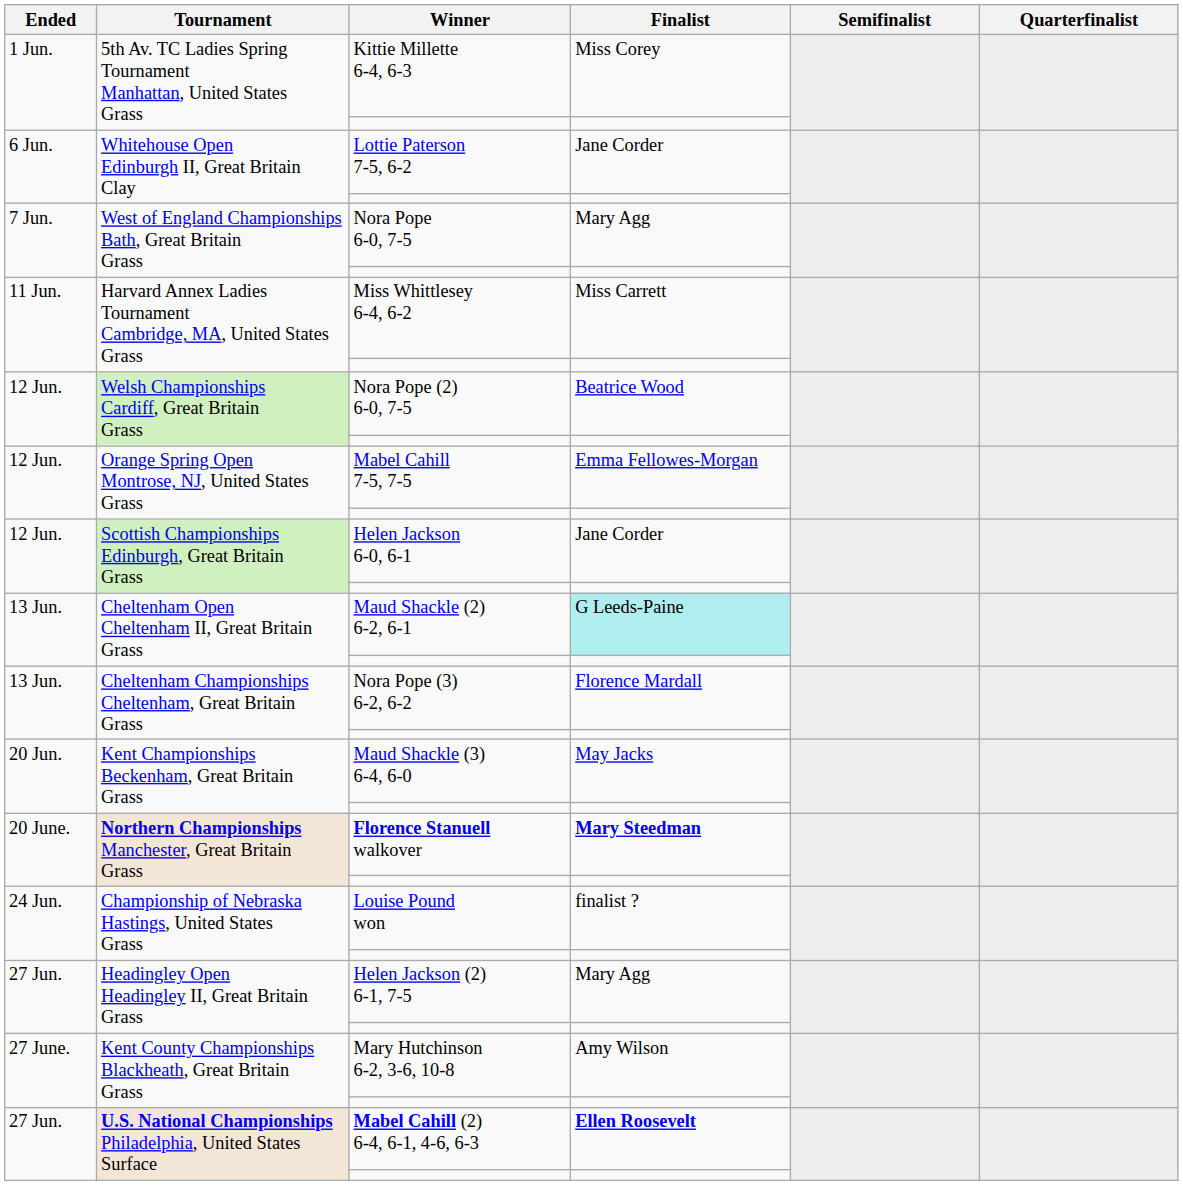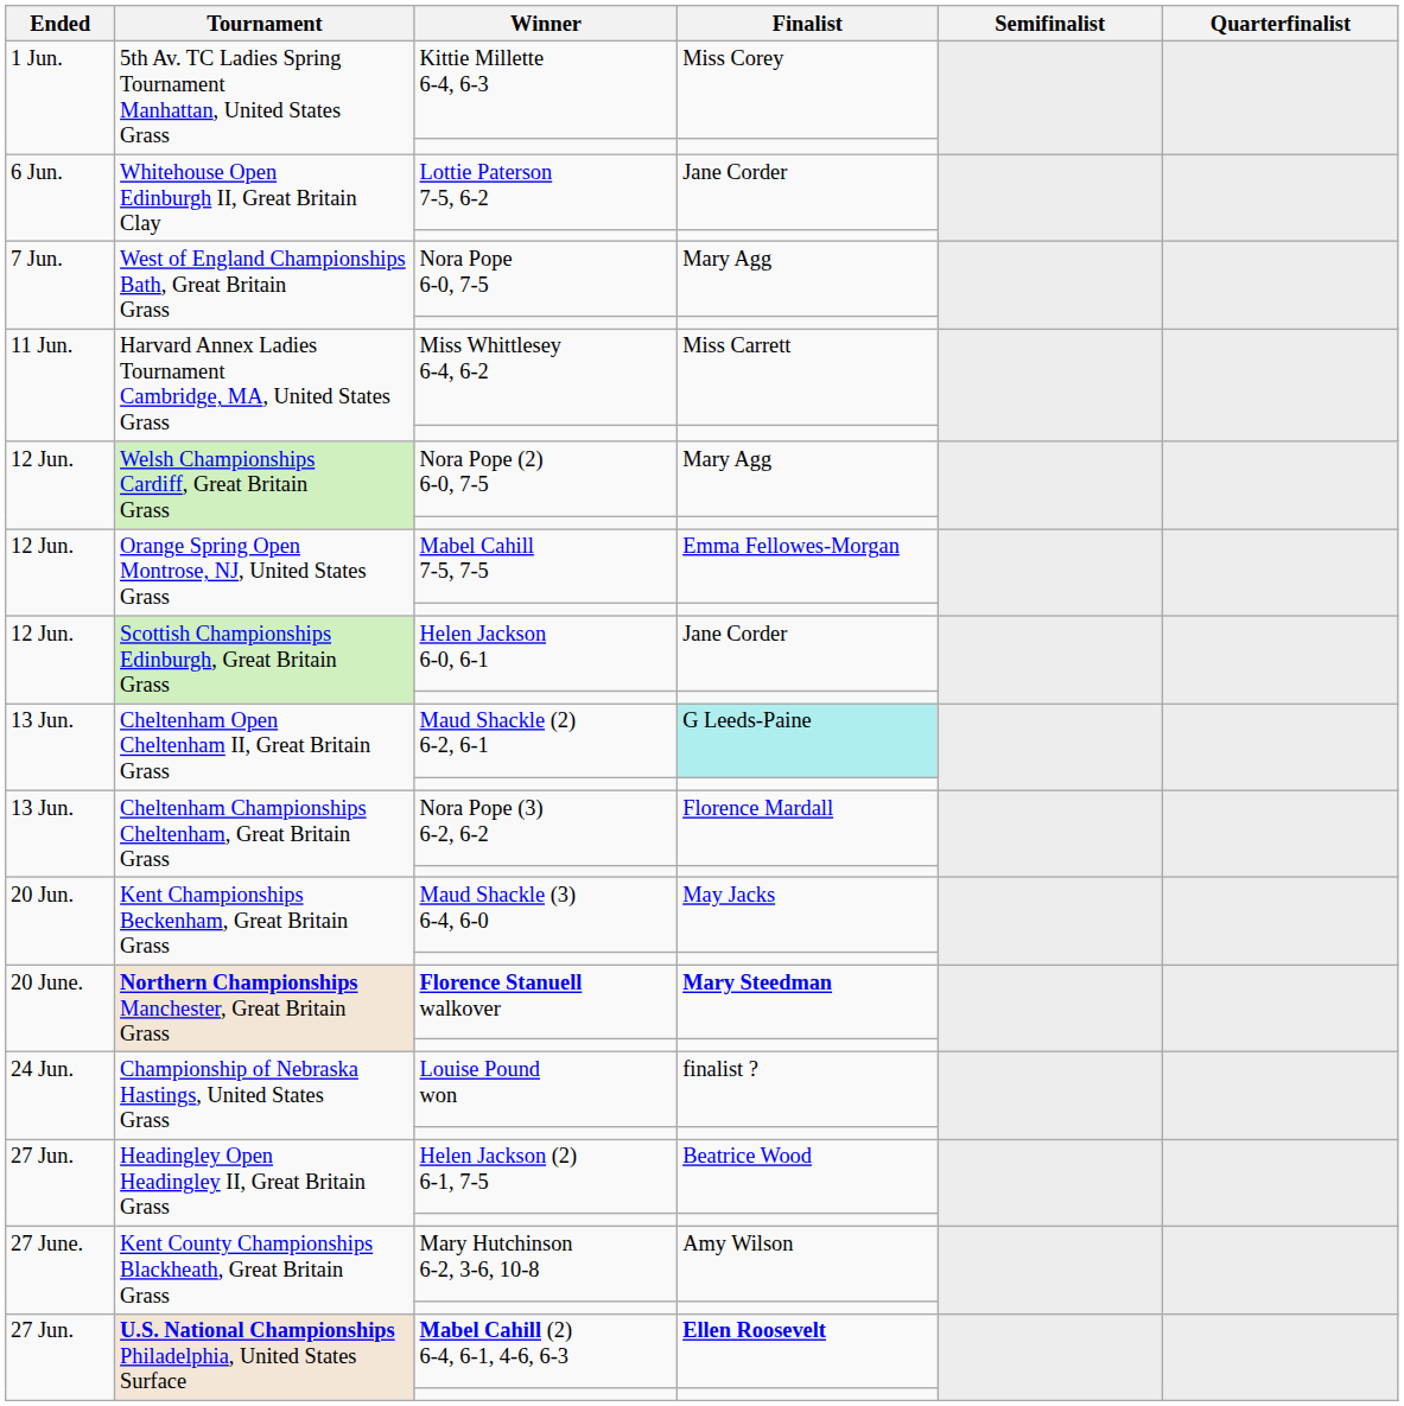 <table class="wikitable" style="font-size:85%;">
 <tr>
 <th width="75">Ended</th>
 <th width="230">Tournament</th>
 <th width="210">Winner</th>
 <th width="210">Finalist</th>
 <th width="170">Semifinalist</th>
 <th width="170">Quarterfinalist</th>
 </tr>
 <tr valign=top>
 <td rowspan=2>1 Jun.</td>
 <td rowspan=2>5th Av. TC Ladies Spring Tournament <br><a href='#'>Manhattan</a>, United States<br>Grass</td>
 <td> Kittie Millette<br>6-4, 6-3</td>
 <td> Miss Corey</td>
 <td style="background:#ededed;" rowspan=2></td>
 <td style="background:#ededed;" rowspan=2></td>
 </tr>
 <tr valign=top>
 <td></td>
 <td></td>
 </tr>
 <tr valign=top>
 <td rowspan=2>6 Jun.</td>
 <td rowspan="2"><a href='#'>Whitehouse Open</a><br><a href='#'>Edinburgh</a> II, Great Britain<br>Clay</td>
 <td> <a href='#'>Lottie Paterson</a><br>7-5, 6-2</td>
 <td> Jane Corder</td>
 <td style="background:#ededed;" rowspan=2></td>
 <td style="background:#ededed;" rowspan=2></td>
 </tr>
 <tr valign=top>
 <td></td>
 <td></td>
 </tr>
 <tr valign=top>
 <td rowspan=2>7 Jun.</td>
 <td rowspan="2"><a href='#'>West of England Championships</a> <br><a href='#'>Bath</a>, Great Britain<br>Grass</td>
 <td> Nora Pope <br>6-0, 7-5</td>
 <td> Mary Agg</td>
 <td style="background:#ededed;" rowspan=2></td>
 <td style="background:#ededed;" rowspan=2></td>
 </tr>
 <tr valign=top>
 <td></td>
 <td></td>
 </tr>
 <tr valign=top>
 <td rowspan=2>11 Jun.</td>
 <td rowspan=2>Harvard Annex Ladies Tournament  <br><a href='#'>Cambridge, MA</a>, United States<br>Grass</td>
 <td> Miss Whittlesey<br>6-4, 6-2</td>
 <td> Miss Carrett</td>
 <td style="background:#ededed;" rowspan=2></td>
 <td style="background:#ededed;" rowspan=2></td>
 </tr>
 <tr valign=top>
 <td></td>
 <td></td>
 </tr>
 <tr valign=top>
 <td rowspan=2>12 Jun.</td>
 <td style="background:#d0f0c0" rowspan="2"><a href='#'>Welsh Championships</a><br><a href='#'>Cardiff</a>, Great Britain<br>Grass</td>
 <td> Nora Pope (2)<br>6-0, 7-5</td>
-<td> <a href='#'>Beatrice Wood</a></td>
+<td> Mary Agg</td>
 <td style="background:#ededed;" rowspan=2></td>
 <td style="background:#ededed;" rowspan=2></td>
 </tr>
 <tr valign=top>
 <td></td>
 <td></td>
 </tr>
 <tr valign=top>
 <td rowspan=2>12 Jun.</td>
 <td rowspan="2"><a href='#'>Orange Spring Open</a><br><a href='#'>Montrose, NJ</a>, United States<br>Grass</td>
 <td>  <a href='#'>Mabel Cahill</a><br>7-5, 7-5</td>
 <td> <a href='#'>Emma Fellowes-Morgan</a></td>
 <td style="background:#ededed;" rowspan=2></td>
 <td style="background:#ededed;" rowspan=2></td>
 </tr>
 <tr valign=top>
 <td></td>
 <td></td>
 </tr>
 <tr valign=top>
 <td rowspan=2>12 Jun.</td>
 <td style="background:#d0f0c0"  rowspan="2"><a href='#'>Scottish Championships</a><br><a href='#'>Edinburgh</a>, Great Britain<br>Grass</td>
 <td> <a href='#'>Helen Jackson</a><br>6-0, 6-1</td>
 <td> Jane Corder</td>
 <td style="background:#ededed;" rowspan=2></td>
 <td style="background:#ededed;" rowspan=2></td>
 </tr>
 <tr valign=top>
 <td></td>
 <td></td>
 </tr>
 <tr valign=top>
 <td rowspan=2>13 Jun.</td>
 <td rowspan="2"><a href='#'>Cheltenham Open</a><br><a href='#'>Cheltenham</a> II, Great Britain<br>Grass</td>
 <td> <a href='#'>Maud Shackle</a> (2)<br>6-2, 6-1</td>
 <td style="background: paleturquoise;"> G Leeds-Paine</td>
 <td style="background:#ededed;" rowspan=2></td>
 <td style="background:#ededed;" rowspan=2></td>
 </tr>
 <tr valign=top>
 <td></td>
 <td></td>
 </tr>
 <tr valign=top>
 <td rowspan=2>13 Jun.</td>
 <td rowspan="2"><a href='#'>Cheltenham Championships</a><br><a href='#'>Cheltenham</a>, Great Britain<br>Grass</td>
 <td> Nora Pope (3)<br>6-2, 6-2</td>
 <td> <a href='#'>Florence Mardall</a></td>
 <td style="background:#ededed;" rowspan=2></td>
 <td style="background:#ededed;" rowspan=2></td>
 </tr>
 <tr valign=top>
 <td></td>
 <td></td>
 </tr>
 <tr valign=top>
 <td rowspan=2>20 Jun.</td>
 <td rowspan="2"><a href='#'>Kent Championships</a><br><a href='#'>Beckenham</a>, Great Britain<br>Grass</td>
 <td> <a href='#'>Maud Shackle</a> (3)<br>6-4, 6-0</td>
 <td> <a href='#'>May Jacks</a></td>
 <td style="background:#ededed;" rowspan=2></td>
 <td style="background:#ededed;" rowspan=2></td>
 </tr>
 <tr valign=top>
 <td></td>
 <td></td>
 </tr>
 <tr valign=top>
 <td rowspan=2>20 June.</td>
 <td style="background:#f3e6d7;" rowspan="2"><strong><a href='#'>Northern Championships</a></strong><br><a href='#'>Manchester</a>, Great Britain<br>Grass</td>
 <td> <strong><a href='#'>Florence Stanuell</a></strong><br>walkover</td>
 <td> <strong><a href='#'>Mary Steedman</a></strong></td>
 <td style="background:#ededed;" rowspan=2></td>
 <td style="background:#ededed;" rowspan=2></td>
 </tr>
 <tr valign=top>
 <td></td>
 <td></td>
 </tr>
 <tr valign=top>
 <td rowspan=2>24 Jun.</td>
 <td rowspan=2><a href='#'>Championship of Nebraska</a><br><a href='#'>Hastings</a>, United States<br>Grass</td>
 <td> <a href='#'>Louise Pound</a> <br>won</td>
 <td>  finalist ?</td>
 <td style="background:#ededed;" rowspan=2></td>
 <td style="background:#ededed;" rowspan=2></td>
 </tr>
 <tr valign=top>
 <td></td>
 <td></td>
 </tr>
 <tr valign=top>
 <td rowspan=2>27 Jun.</td>
 <td rowspan=2><a href='#'>Headingley Open</a><br><a href='#'>Headingley</a> II, Great Britain<br>Grass</td>
 <td> <a href='#'>Helen Jackson</a> (2)<br>6-1, 7-5</td>
-<td> Mary Agg</td>
+<td> <a href='#'>Beatrice Wood</a></td>
 <td style="background:#ededed;" rowspan=2></td>
 <td style="background:#ededed;" rowspan=2></td>
 </tr>
 <tr valign=top>
 <td></td>
 <td></td>
 </tr>
 <tr valign=top>
 <td rowspan=2>27 June.</td>
 <td rowspan="2"><a href='#'>Kent County Championships</a><br><a href='#'>Blackheath</a>, Great Britain<br>Grass</td>
 <td> Mary Hutchinson <br>6-2, 3-6, 10-8</td>
 <td> Amy Wilson</td>
 <td style="background:#ededed;" rowspan=2></td>
 <td style="background:#ededed;" rowspan=2></td>
 </tr>
 <tr valign=top>
 <td></td>
 <td></td>
 </tr>
 <tr valign=top>
 <td rowspan=2>27 Jun.</td>
 <td style="background:#f3e6d7;" rowspan="2"><strong><a href='#'>U.S. National Championships</a></strong> <br><a href='#'>Philadelphia</a>, United States<br>Surface</td>
 <td>  <strong><a href='#'>Mabel Cahill</a></strong> (2)<br>6-4, 6-1, 4-6, 6-3</td>
 <td> <strong><a href='#'>Ellen Roosevelt</a></strong></td>
 <td style="background:#ededed;" rowspan=2></td>
 <td style="background:#ededed;" rowspan=2></td>
 </tr>
 <tr valign=top>
 <td></td>
 <td></td>
 </tr>
 <tr valign=top>
 </tr>
 </table>
